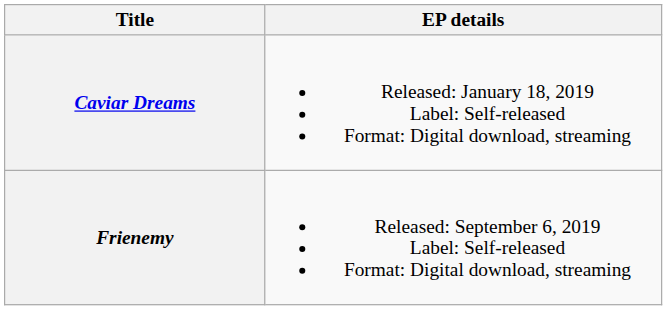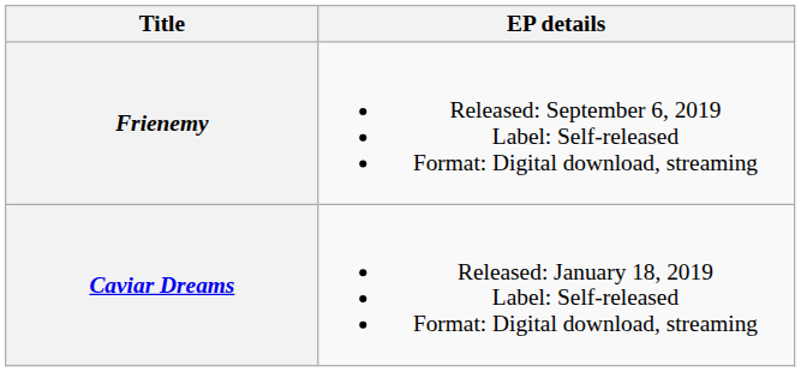 <table class="wikitable plainrowheaders" style="text-align:center;" border="1">
 <tr>
 <th scope="col" style="width:13em;">Title</th>
 <th scope="col" style="width:20em;">EP details</th>
 </tr>
 <tr>
+<th scope="row"><em>Frienemy</em></th>
+<td><br><ul><li>Released: September 6, 2019</li><li>Label: Self-released</li><li>Format: Digital download, streaming</li></ul></td>
+</tr>
+<tr>
 <th scope="row"><em><a href='#'>Caviar Dreams</a></em></th>
 <td><br><ul><li>Released: January 18, 2019</li><li>Label: Self-released</li><li>Format: Digital download, streaming</li></ul></td>
 </tr>
-<tr>
-<th scope="row"><em>Frienemy</em></th>
-<td><br><ul><li>Released: September 6, 2019</li><li>Label: Self-released</li><li>Format: Digital download, streaming</li></ul></td>
-</tr>
 </table>
